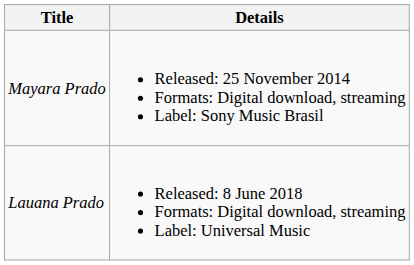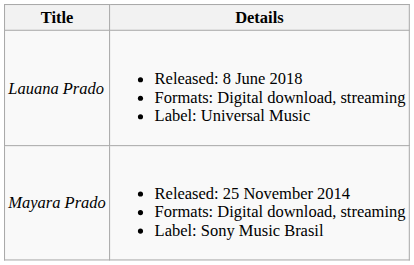 <table class="wikitable">
 <tr>
 <th>Title</th>
 <th>Details</th>
 </tr>
 <tr>
+<td><em>Lauana Prado</em></td>
+<td><br><ul><li>Released: 8 June 2018</li><li>Formats: Digital download, streaming</li><li>Label: Universal Music</li></ul></td>
+</tr>
+<tr>
 <td><em>Mayara Prado</em></td>
 <td><br><ul><li>Released: 25 November 2014</li><li>Formats: Digital download, streaming</li><li>Label: Sony Music Brasil</li></ul></td>
 </tr>
-<tr>
-<td><em>Lauana Prado</em></td>
-<td><br><ul><li>Released: 8 June 2018</li><li>Formats: Digital download, streaming</li><li>Label: Universal Music</li></ul></td>
-</tr>
 </table>
